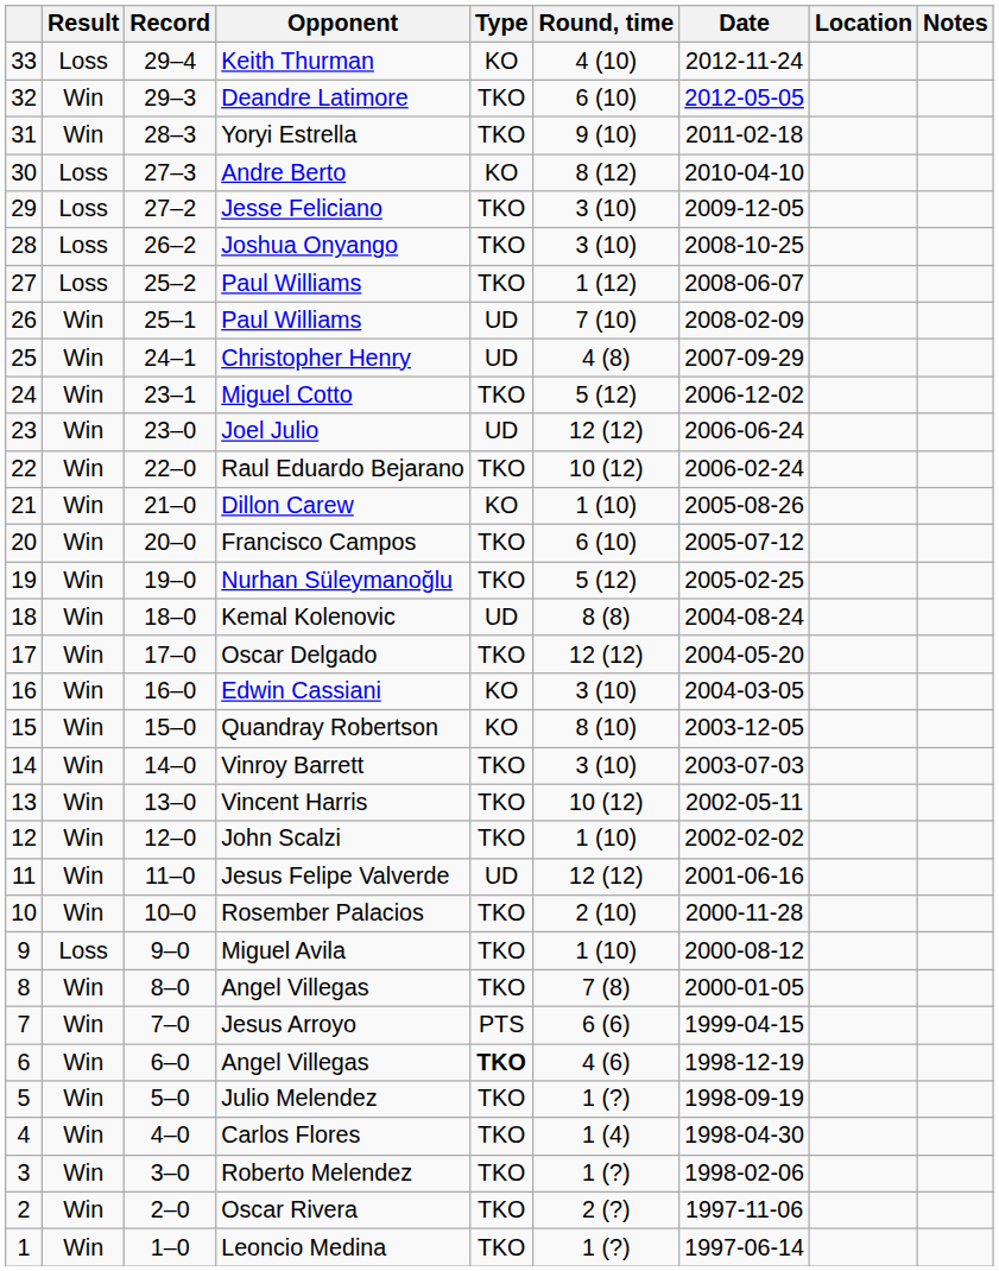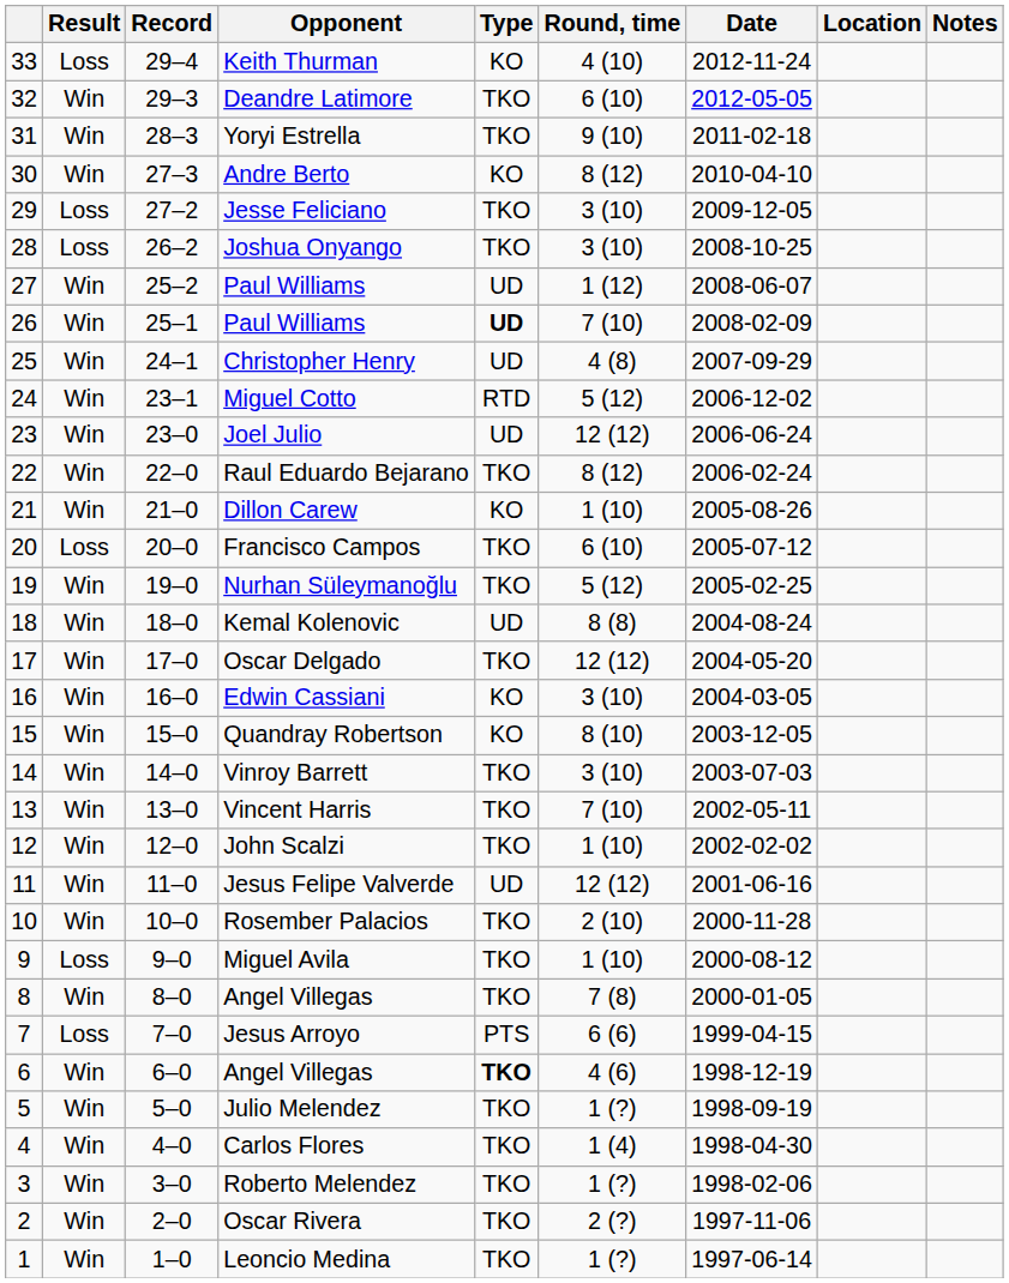 <table class=wikitable style=text-align:center>
 <tr>
 <th></th>
 <th>Result</th>
 <th>Record</th>
 <th>Opponent</th>
 <th>Type</th>
 <th>Round, time</th>
 <th>Date</th>
 <th>Location</th>
 <th>Notes</th>
 </tr>
 <tr>
 <td>33</td>
 <td>Loss</td>
 <td>29–4</td>
 <td align=left><a href='#'>Keith Thurman</a></td>
 <td>KO</td>
 <td>4 (10)</td>
 <td>2012-11-24</td>
 <td align=left></td>
 <td align=left></td>
 </tr>
 <tr>
 <td>32</td>
 <td>Win</td>
 <td>29–3</td>
 <td align=left><a href='#'>Deandre Latimore</a></td>
 <td>TKO</td>
 <td>6 (10)</td>
 <td><a href='#'>2012-05-05</a></td>
 <td align=left></td>
 <td align=left></td>
 </tr>
 <tr>
 <td>31</td>
 <td>Win</td>
 <td>28–3</td>
 <td align=left>Yoryi Estrella</td>
 <td>TKO</td>
 <td>9 (10)</td>
 <td>2011-02-18</td>
 <td align=left></td>
 <td align=left></td>
 </tr>
 <tr>
 <td>30</td>
-<td>Loss</td>
+<td>Win</td>
 <td>27–3</td>
 <td align=left><a href='#'>Andre Berto</a></td>
 <td>KO</td>
 <td>8 (12)</td>
 <td>2010-04-10</td>
 <td align=left></td>
 <td align=left></td>
 </tr>
 <tr>
 <td>29</td>
 <td>Loss</td>
 <td>27–2</td>
 <td align=left><a href='#'>Jesse Feliciano</a></td>
 <td>TKO</td>
 <td>3 (10)</td>
 <td>2009-12-05</td>
 <td align=left></td>
 <td align=left></td>
 </tr>
 <tr>
 <td>28</td>
 <td>Loss</td>
 <td>26–2</td>
 <td align=left><a href='#'>Joshua Onyango</a></td>
 <td>TKO</td>
 <td>3 (10)</td>
 <td>2008-10-25</td>
 <td align=left></td>
 <td align=left></td>
 </tr>
 <tr>
 <td>27</td>
-<td>Loss</td>
+<td>Win</td>
 <td>25–2</td>
 <td align=left><a href='#'>Paul Williams</a></td>
-<td>TKO</td>
+<td>UD</td>
 <td>1 (12)</td>
 <td>2008-06-07</td>
 <td align=left></td>
 <td align=left></td>
 </tr>
 <tr>
 <td>26</td>
 <td>Win</td>
 <td>25–1</td>
 <td align=left><a href='#'>Paul Williams</a></td>
-<td>UD</td>
+<td><strong>UD</strong></td>
 <td>7 (10)</td>
 <td>2008-02-09</td>
 <td align=left></td>
 <td align=left></td>
 </tr>
 <tr>
 <td>25</td>
 <td>Win</td>
 <td>24–1</td>
 <td align=left><a href='#'>Christopher Henry</a></td>
 <td>UD</td>
 <td>4 (8)</td>
 <td>2007-09-29</td>
 <td align=left></td>
 <td align=left></td>
 </tr>
 <tr>
 <td>24</td>
 <td>Win</td>
 <td>23–1</td>
 <td align=left><a href='#'>Miguel Cotto</a></td>
-<td>TKO</td>
+<td>RTD</td>
 <td>5 (12)</td>
 <td>2006-12-02</td>
 <td align=left></td>
 <td align=left></td>
 </tr>
 <tr>
 <td>23</td>
 <td>Win</td>
 <td>23–0</td>
 <td align=left><a href='#'>Joel Julio</a></td>
 <td>UD</td>
 <td>12 (12)</td>
 <td>2006-06-24</td>
 <td align=left></td>
 <td align=left></td>
 </tr>
 <tr>
 <td>22</td>
 <td>Win</td>
 <td>22–0</td>
 <td align=left>Raul Eduardo Bejarano</td>
 <td>TKO</td>
-<td>10 (12)</td>
+<td>8 (12)</td>
 <td>2006-02-24</td>
 <td align=left></td>
 <td align=left></td>
 </tr>
 <tr>
 <td>21</td>
 <td>Win</td>
 <td>21–0</td>
 <td align=left><a href='#'>Dillon Carew</a></td>
 <td>KO</td>
 <td>1 (10)</td>
 <td>2005-08-26</td>
 <td align=left></td>
 <td align=left></td>
 </tr>
 <tr>
 <td>20</td>
-<td>Win</td>
+<td>Loss</td>
 <td>20–0</td>
 <td align=left>Francisco Campos</td>
 <td>TKO</td>
 <td>6 (10)</td>
 <td>2005-07-12</td>
 <td align=left></td>
 <td align=left></td>
 </tr>
 <tr>
 <td>19</td>
 <td>Win</td>
 <td>19–0</td>
 <td align=left><a href='#'>Nurhan Süleymanoğlu</a></td>
 <td>TKO</td>
 <td>5 (12)</td>
 <td>2005-02-25</td>
 <td align=left></td>
 <td align=left></td>
 </tr>
 <tr>
 <td>18</td>
 <td>Win</td>
 <td>18–0</td>
 <td align=left>Kemal Kolenovic</td>
 <td>UD</td>
 <td>8 (8)</td>
 <td>2004-08-24</td>
 <td align=left></td>
 <td align=left></td>
 </tr>
 <tr>
 <td>17</td>
 <td>Win</td>
 <td>17–0</td>
 <td align=left>Oscar Delgado</td>
 <td>TKO</td>
 <td>12 (12)</td>
 <td>2004-05-20</td>
 <td align=left></td>
 <td align=left></td>
 </tr>
 <tr>
 <td>16</td>
 <td>Win</td>
 <td>16–0</td>
 <td align=left><a href='#'>Edwin Cassiani</a></td>
 <td>KO</td>
 <td>3 (10)</td>
 <td>2004-03-05</td>
 <td align=left></td>
 <td align=left></td>
 </tr>
 <tr>
 <td>15</td>
 <td>Win</td>
 <td>15–0</td>
 <td align=left>Quandray Robertson</td>
 <td>KO</td>
 <td>8 (10)</td>
 <td>2003-12-05</td>
 <td align=left></td>
 <td align=left></td>
 </tr>
 <tr>
 <td>14</td>
 <td>Win</td>
 <td>14–0</td>
 <td align=left>Vinroy Barrett</td>
 <td>TKO</td>
 <td>3 (10)</td>
 <td>2003-07-03</td>
 <td align=left></td>
 <td align=left></td>
 </tr>
 <tr>
 <td>13</td>
 <td>Win</td>
 <td>13–0</td>
 <td align=left>Vincent Harris</td>
 <td>TKO</td>
-<td>10 (12)</td>
+<td>7 (10)</td>
 <td>2002-05-11</td>
 <td align=left></td>
 <td align=left></td>
 </tr>
 <tr>
 <td>12</td>
 <td>Win</td>
 <td>12–0</td>
 <td align=left>John Scalzi</td>
 <td>TKO</td>
 <td>1 (10)</td>
 <td>2002-02-02</td>
 <td align=left></td>
 <td align=left></td>
 </tr>
 <tr>
 <td>11</td>
 <td>Win</td>
 <td>11–0</td>
 <td align=left>Jesus Felipe Valverde</td>
 <td>UD</td>
 <td>12 (12)</td>
 <td>2001-06-16</td>
 <td align=left></td>
 <td align=left></td>
 </tr>
 <tr>
 <td>10</td>
 <td>Win</td>
 <td>10–0</td>
 <td align=left>Rosember Palacios</td>
 <td>TKO</td>
 <td>2 (10)</td>
 <td>2000-11-28</td>
 <td align=left></td>
 <td align=left></td>
 </tr>
 <tr>
 <td>9</td>
 <td>Loss</td>
 <td>9–0</td>
 <td align=left>Miguel Avila</td>
 <td>TKO</td>
 <td>1 (10)</td>
 <td>2000-08-12</td>
 <td align=left></td>
 <td align=left></td>
 </tr>
 <tr>
 <td>8</td>
 <td>Win</td>
 <td>8–0</td>
 <td align=left>Angel Villegas</td>
 <td>TKO</td>
 <td>7 (8)</td>
 <td>2000-01-05</td>
 <td align=left></td>
 <td align=left></td>
 </tr>
 <tr>
 <td>7</td>
-<td>Win</td>
+<td>Loss</td>
 <td>7–0</td>
 <td align=left>Jesus Arroyo</td>
 <td>PTS</td>
 <td>6 (6)</td>
 <td>1999-04-15</td>
 <td align=left></td>
 <td align=left></td>
 </tr>
 <tr>
 <td>6</td>
 <td>Win</td>
 <td>6–0</td>
 <td align=left>Angel Villegas</td>
 <td><strong>TKO</strong></td>
 <td>4 (6)</td>
 <td>1998-12-19</td>
 <td align=left></td>
 <td align=left></td>
 </tr>
 <tr>
 <td>5</td>
 <td>Win</td>
 <td>5–0</td>
 <td align=left>Julio Melendez</td>
 <td>TKO</td>
 <td>1 (?)</td>
 <td>1998-09-19</td>
 <td align=left></td>
 <td align=left></td>
 </tr>
 <tr>
 <td>4</td>
 <td>Win</td>
 <td>4–0</td>
 <td align=left>Carlos Flores</td>
 <td>TKO</td>
 <td>1 (4)</td>
 <td>1998-04-30</td>
 <td align=left></td>
 <td align=left></td>
 </tr>
 <tr>
 <td>3</td>
 <td>Win</td>
 <td>3–0</td>
 <td align=left>Roberto Melendez</td>
 <td>TKO</td>
 <td>1 (?)</td>
 <td>1998-02-06</td>
 <td align=left></td>
 <td align=left></td>
 </tr>
 <tr>
 <td>2</td>
 <td>Win</td>
 <td>2–0</td>
 <td align=left>Oscar Rivera</td>
 <td>TKO</td>
 <td>2 (?)</td>
 <td>1997-11-06</td>
 <td align=left></td>
 <td align=left></td>
 </tr>
 <tr>
 <td>1</td>
 <td>Win</td>
 <td>1–0</td>
 <td align=left>Leoncio Medina</td>
 <td>TKO</td>
 <td>1 (?)</td>
 <td>1997-06-14</td>
 <td align=left></td>
 <td align=left></td>
 </tr>
 </table>
